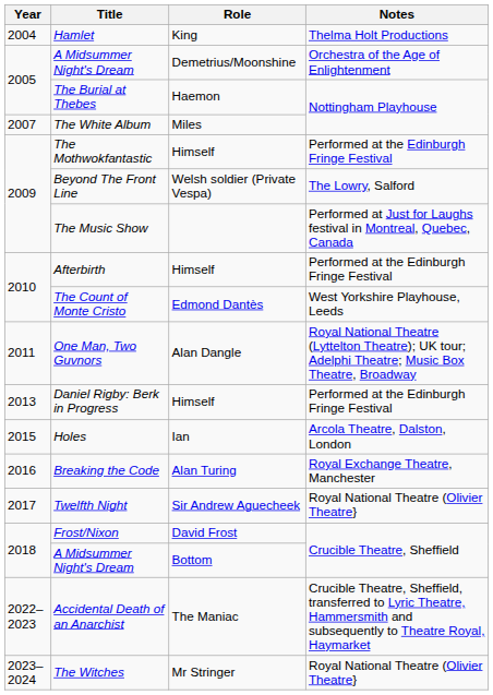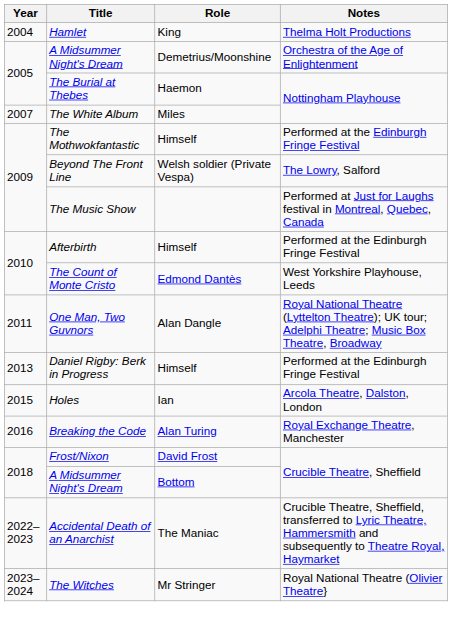 <table class="wikitable sortable">
 <tr>
 <th>Year</th>
 <th>Title</th>
 <th>Role</th>
 <th class="unsortable">Notes</th>
 </tr>
 <tr>
 <td>2004</td>
 <td><em><a href='#'>Hamlet</a></em></td>
 <td>King</td>
 <td><a href='#'>Thelma Holt Productions</a></td>
 </tr>
 <tr>
 <td rowspan="2">2005</td>
 <td><em><a href='#'>A Midsummer Night's Dream</a></em></td>
 <td>Demetrius/Moonshine</td>
 <td><a href='#'>Orchestra of the Age of Enlightenment</a></td>
 </tr>
 <tr>
 <td><em><a href='#'>The Burial at Thebes</a></em></td>
 <td>Haemon</td>
 <td rowspan="2"><a href='#'>Nottingham Playhouse</a></td>
 </tr>
 <tr>
 <td>2007</td>
 <td><em>The White Album</em></td>
 <td>Miles</td>
 </tr>
 <tr>
 <td rowspan="3">2009</td>
 <td><em>The Mothwokfantastic</em></td>
 <td>Himself</td>
 <td>Performed at  the <a href='#'>Edinburgh Fringe Festival</a></td>
 </tr>
 <tr>
 <td><em>Beyond The Front Line</em></td>
 <td>Welsh soldier (Private Vespa)</td>
 <td><a href='#'>The Lowry</a>, Salford</td>
 </tr>
 <tr>
 <td><em>The Music Show</em></td>
 <td></td>
 <td>Performed at <a href='#'>Just for Laughs</a> festival in <a href='#'>Montreal</a>, <a href='#'>Quebec</a>, <a href='#'>Canada</a></td>
 </tr>
 <tr>
 <td rowspan="2">2010</td>
 <td><em>Afterbirth</em></td>
 <td>Himself</td>
 <td>Performed at the Edinburgh Fringe Festival</td>
 </tr>
 <tr>
 <td><em><a href='#'>The Count of Monte Cristo</a></em></td>
 <td><a href='#'>Edmond Dantès</a></td>
 <td>West Yorkshire Playhouse, Leeds</td>
 </tr>
 <tr>
 <td>2011</td>
 <td><em><a href='#'>One Man, Two Guvnors</a></em></td>
 <td>Alan Dangle</td>
 <td><a href='#'>Royal National Theatre</a> (<a href='#'>Lyttelton Theatre</a>); UK tour; <a href='#'>Adelphi Theatre</a>; <a href='#'>Music Box Theatre</a>, <a href='#'>Broadway</a></td>
 </tr>
 <tr>
 <td>2013</td>
 <td><em>Daniel Rigby: Berk in Progress</em></td>
 <td>Himself</td>
 <td>Performed at the Edinburgh Fringe Festival</td>
 </tr>
 <tr>
 <td>2015</td>
 <td><em>Holes</em></td>
 <td>Ian</td>
 <td><a href='#'>Arcola Theatre</a>, <a href='#'>Dalston</a>, London</td>
 </tr>
 <tr>
 <td>2016</td>
 <td><em><a href='#'>Breaking the Code</a></em></td>
 <td><a href='#'>Alan Turing</a></td>
 <td><a href='#'>Royal Exchange Theatre</a>, Manchester</td>
 </tr>
 <tr>
-<td>2017</td>
-<td><em><a href='#'>Twelfth Night</a></em></td>
-<td><a href='#'>Sir Andrew Aguecheek</a></td>
-<td>Royal National Theatre (<a href='#'>Olivier Theatre</a>}</td>
-</tr>
-<tr>
 <td rowspan="2">2018</td>
 <td><em><a href='#'>Frost/Nixon</a></em></td>
 <td><a href='#'>David Frost</a></td>
 <td rowspan="2"><a href='#'>Crucible Theatre</a>, Sheffield</td>
 </tr>
 <tr>
 <td><em><a href='#'>A Midsummer Night's Dream</a></em></td>
 <td><a href='#'>Bottom</a></td>
 </tr>
 <tr>
 <td>2022–2023</td>
 <td><em><a href='#'>Accidental Death of an Anarchist</a></em></td>
 <td>The Maniac</td>
 <td>Crucible Theatre, Sheffield, transferred to <a href='#'>Lyric Theatre, Hammersmith</a> and subsequently to <a href='#'>Theatre Royal, Haymarket</a></td>
 </tr>
 <tr>
 <td>2023–2024</td>
 <td><a href='#'><em>The Witches</em></a></td>
 <td>Mr Stringer</td>
 <td>Royal National Theatre (<a href='#'>Olivier Theatre</a>}</td>
 </tr>
 </table>
